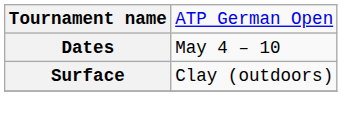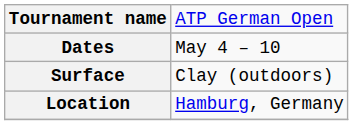 <table class="wikitable">
 <tr>
 <th>Tournament name</th>
 <td><a href='#'>ATP German Open</a></td>
 </tr>
 <tr>
 <th>Dates</th>
 <td>May 4 – 10</td>
 </tr>
 <tr>
 <th>Surface</th>
 <td>Clay (outdoors)</td>
 </tr>
 <tr>
+<th>Location</th>
+<td><a href='#'>Hamburg</a>, Germany</td>
+</tr>
+<tr>
 </tr>
 </table>
